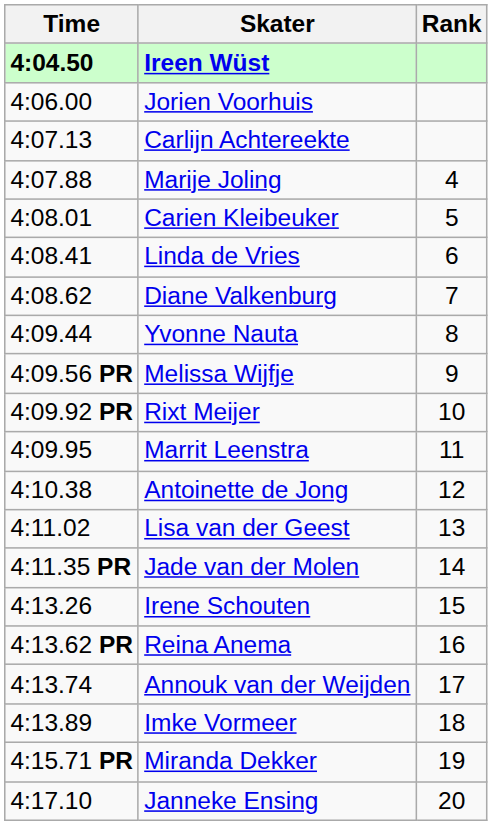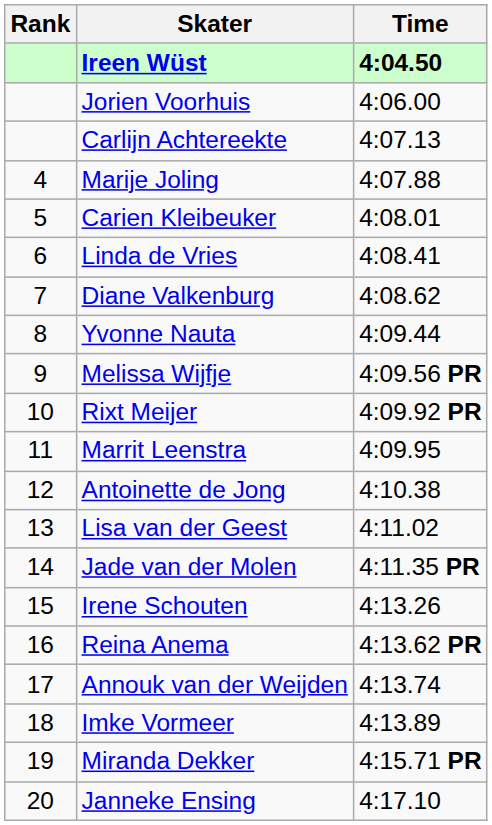 <table class="wikitable">
 <tr>
+<th>Rank</th>
+<th>Skater</th>
 <th>Time</th>
-<th>Skater</th>
-<th>Rank</th>
 </tr>
 <tr bgcolor=ccffcc>
+<td align="center"></td>
+<td><strong><a href='#'>Ireen Wüst</a></strong></td>
 <td><strong>4:04.50</strong></td>
-<td><strong><a href='#'>Ireen Wüst</a></strong></td>
-<td align="center"></td>
 </tr>
 <tr>
+<td align="center"></td>
+<td><a href='#'>Jorien Voorhuis</a></td>
 <td>4:06.00</td>
-<td><a href='#'>Jorien Voorhuis</a></td>
-<td align="center"></td>
 </tr>
 <tr>
+<td align="center"></td>
+<td><a href='#'>Carlijn Achtereekte</a></td>
 <td>4:07.13</td>
-<td><a href='#'>Carlijn Achtereekte</a></td>
-<td align="center"></td>
 </tr>
 <tr>
+<td align="center">4</td>
+<td><a href='#'>Marije Joling</a></td>
 <td>4:07.88</td>
-<td><a href='#'>Marije Joling</a></td>
-<td align="center">4</td>
 </tr>
 <tr>
+<td align="center">5</td>
+<td><a href='#'>Carien Kleibeuker</a></td>
 <td>4:08.01</td>
-<td><a href='#'>Carien Kleibeuker</a></td>
-<td align="center">5</td>
 </tr>
 <tr>
+<td align="center">6</td>
+<td><a href='#'>Linda de Vries</a></td>
 <td>4:08.41</td>
-<td><a href='#'>Linda de Vries</a></td>
-<td align="center">6</td>
 </tr>
 <tr>
+<td align="center">7</td>
+<td><a href='#'>Diane Valkenburg</a></td>
 <td>4:08.62</td>
-<td><a href='#'>Diane Valkenburg</a></td>
-<td align="center">7</td>
 </tr>
 <tr>
+<td align="center">8</td>
+<td><a href='#'>Yvonne Nauta</a></td>
 <td>4:09.44</td>
-<td><a href='#'>Yvonne Nauta</a></td>
-<td align="center">8</td>
 </tr>
 <tr>
+<td align="center">9</td>
+<td><a href='#'>Melissa Wijfje</a></td>
 <td>4:09.56 <strong>PR</strong></td>
-<td><a href='#'>Melissa Wijfje</a></td>
-<td align="center">9</td>
 </tr>
 <tr>
+<td align="center">10</td>
+<td><a href='#'>Rixt Meijer</a></td>
 <td>4:09.92 <strong>PR</strong></td>
-<td><a href='#'>Rixt Meijer</a></td>
-<td align="center">10</td>
 </tr>
 <tr>
+<td align="center">11</td>
+<td><a href='#'>Marrit Leenstra</a></td>
 <td>4:09.95</td>
-<td><a href='#'>Marrit Leenstra</a></td>
-<td align="center">11</td>
 </tr>
 <tr>
+<td align="center">12</td>
+<td><a href='#'>Antoinette de Jong</a></td>
 <td>4:10.38</td>
-<td><a href='#'>Antoinette de Jong</a></td>
-<td align="center">12</td>
 </tr>
 <tr>
+<td align="center">13</td>
+<td><a href='#'>Lisa van der Geest</a></td>
 <td>4:11.02</td>
-<td><a href='#'>Lisa van der Geest</a></td>
-<td align="center">13</td>
 </tr>
 <tr>
+<td align="center">14</td>
+<td><a href='#'>Jade van der Molen</a></td>
 <td>4:11.35 <strong>PR</strong></td>
-<td><a href='#'>Jade van der Molen</a></td>
-<td align="center">14</td>
 </tr>
 <tr>
+<td align="center">15</td>
+<td><a href='#'>Irene Schouten</a></td>
 <td>4:13.26</td>
-<td><a href='#'>Irene Schouten</a></td>
-<td align="center">15</td>
 </tr>
 <tr>
+<td align="center">16</td>
+<td><a href='#'>Reina Anema</a></td>
 <td>4:13.62 <strong>PR</strong></td>
-<td><a href='#'>Reina Anema</a></td>
-<td align="center">16</td>
 </tr>
 <tr>
+<td align="center">17</td>
+<td><a href='#'>Annouk van der Weijden</a></td>
 <td>4:13.74</td>
-<td><a href='#'>Annouk van der Weijden</a></td>
-<td align="center">17</td>
 </tr>
 <tr>
+<td align="center">18</td>
+<td><a href='#'>Imke Vormeer</a></td>
 <td>4:13.89</td>
-<td><a href='#'>Imke Vormeer</a></td>
-<td align="center">18</td>
 </tr>
 <tr>
+<td align="center">19</td>
+<td><a href='#'>Miranda Dekker</a></td>
 <td>4:15.71 <strong>PR</strong></td>
-<td><a href='#'>Miranda Dekker</a></td>
-<td align="center">19</td>
 </tr>
 <tr>
+<td align="center">20</td>
+<td><a href='#'>Janneke Ensing</a></td>
 <td>4:17.10</td>
-<td><a href='#'>Janneke Ensing</a></td>
-<td align="center">20</td>
 </tr>
 </table>
